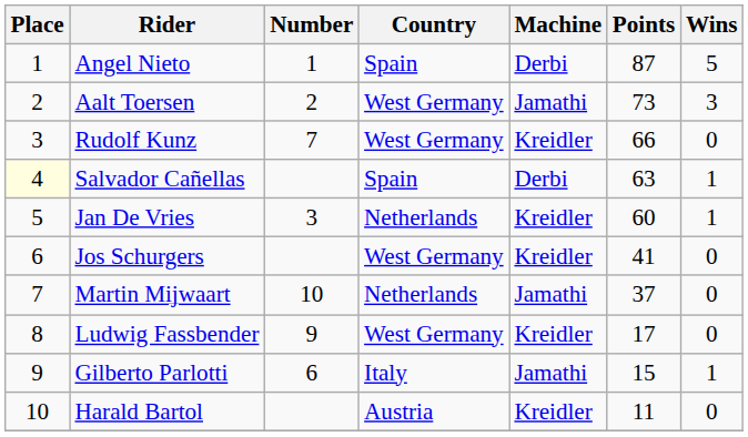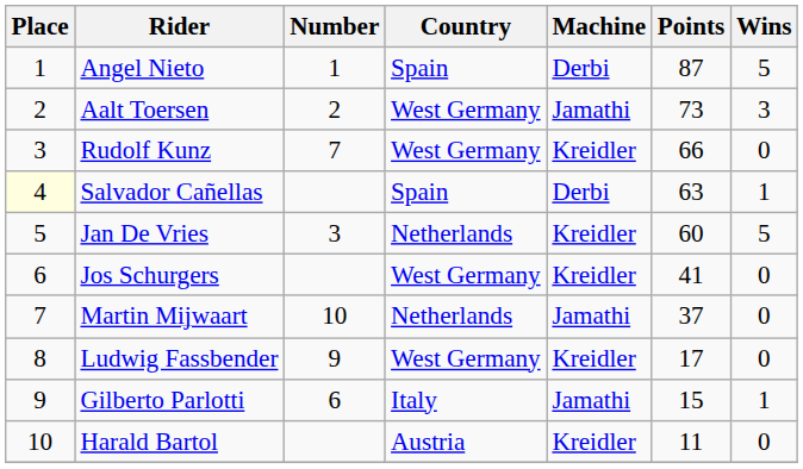 <table class="wikitable" style="font-size: 95%;">
 <tr>
 <th>Place</th>
 <th>Rider</th>
 <th>Number</th>
 <th>Country</th>
 <th>Machine</th>
 <th>Points</th>
 <th>Wins</th>
 </tr>
 <tr>
 <td align=center>1</td>
 <td> <a href='#'>Angel Nieto</a></td>
 <td align=center>1</td>
 <td><a href='#'>Spain</a></td>
 <td><a href='#'>Derbi</a></td>
 <td align=center>87</td>
 <td align=center>5</td>
 </tr>
 <tr>
 <td align=center>2</td>
 <td> <a href='#'>Aalt Toersen</a></td>
 <td align=center>2</td>
 <td><a href='#'>West Germany</a></td>
 <td><a href='#'>Jamathi</a></td>
 <td align=center>73</td>
 <td align=center>3</td>
 </tr>
 <tr>
 <td align=center>3</td>
 <td> <a href='#'>Rudolf Kunz</a></td>
 <td align=center>7</td>
 <td><a href='#'>West Germany</a></td>
 <td><a href='#'>Kreidler</a></td>
 <td align=center>66</td>
 <td align=center>0</td>
 </tr>
 <tr>
 <td align=center style="background: lightyellow;">4</td>
 <td> <a href='#'>Salvador Cañellas</a></td>
 <td></td>
 <td><a href='#'>Spain</a></td>
 <td><a href='#'>Derbi</a></td>
 <td align=center>63</td>
 <td align=center>1</td>
 </tr>
 <tr>
 <td align=center>5</td>
 <td> <a href='#'>Jan De Vries</a></td>
 <td align=center>3</td>
 <td><a href='#'>Netherlands</a></td>
 <td><a href='#'>Kreidler</a></td>
 <td align=center>60</td>
-<td align=center>1</td>
+<td align=center>5</td>
 </tr>
 <tr>
 <td align=center>6</td>
 <td> <a href='#'>Jos Schurgers</a></td>
 <td></td>
 <td><a href='#'>West Germany</a></td>
 <td><a href='#'>Kreidler</a></td>
 <td align=center>41</td>
 <td align=center>0</td>
 </tr>
 <tr>
 <td align=center>7</td>
 <td> <a href='#'>Martin Mijwaart</a></td>
 <td align=center>10</td>
 <td><a href='#'>Netherlands</a></td>
 <td><a href='#'>Jamathi</a></td>
 <td align=center>37</td>
 <td align=center>0</td>
 </tr>
 <tr>
 <td align=center>8</td>
 <td> <a href='#'>Ludwig Fassbender</a></td>
 <td align=center>9</td>
 <td><a href='#'>West Germany</a></td>
 <td><a href='#'>Kreidler</a></td>
 <td align=center>17</td>
 <td align=center>0</td>
 </tr>
 <tr>
 <td align=center>9</td>
 <td> <a href='#'>Gilberto Parlotti</a></td>
 <td align=center>6</td>
 <td><a href='#'>Italy</a></td>
 <td><a href='#'>Jamathi</a></td>
 <td align=center>15</td>
 <td align=center>1</td>
 </tr>
 <tr>
 <td align=center>10</td>
 <td> <a href='#'>Harald Bartol</a></td>
 <td></td>
 <td><a href='#'>Austria</a></td>
 <td><a href='#'>Kreidler</a></td>
 <td align=center>11</td>
 <td align=center>0</td>
 </tr>
 <tr>
 </tr>
 </table>
